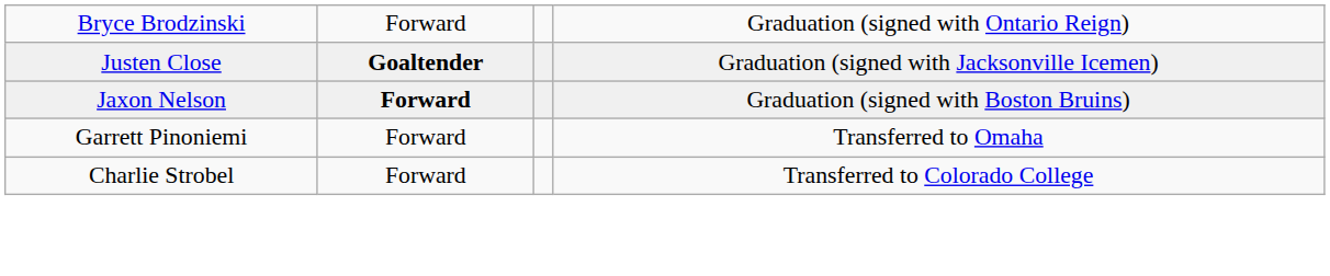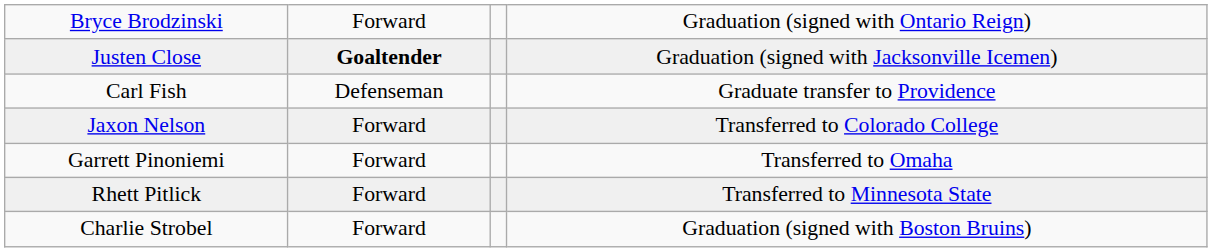 <table class="wikitable" width="70%">
 <tr align="center" bgcolor="">
 <td><a href='#'>Bryce Brodzinski</a></td>
 <td>Forward</td>
 <td></td>
 <td>Graduation (signed with <a href='#'>Ontario Reign</a>)</td>
 </tr>
 <tr align="center" bgcolor="f0f0f0">
 <td><a href='#'>Justen Close</a></td>
 <td><strong>Goaltender</strong></td>
 <td></td>
 <td>Graduation (signed with <a href='#'>Jacksonville Icemen</a>)</td>
 </tr>
+<tr align="center" bgcolor="">
+<td>Carl Fish</td>
+<td>Defenseman</td>
+<td></td>
+<td>Graduate transfer to <a href='#'>Providence</a></td>
+</tr>
 <tr align="center" bgcolor="f0f0f0">
 <td><a href='#'>Jaxon Nelson</a></td>
-<td><strong>Forward</strong></td>
+<td>Forward</td>
 <td></td>
-<td>Graduation (signed with <a href='#'>Boston Bruins</a>)</td>
+<td>Transferred to <a href='#'>Colorado College</a></td>
 </tr>
 <tr align="center" bgcolor="">
 <td>Garrett Pinoniemi</td>
 <td>Forward</td>
 <td></td>
 <td>Transferred to <a href='#'>Omaha</a></td>
 </tr>
+<tr align="center" bgcolor="f0f0f0">
+<td>Rhett Pitlick</td>
+<td>Forward</td>
+<td></td>
+<td>Transferred to <a href='#'>Minnesota State</a></td>
+</tr>
 <tr align="center" bgcolor="">
 <td>Charlie Strobel</td>
 <td>Forward</td>
 <td></td>
-<td>Transferred to <a href='#'>Colorado College</a></td>
+<td>Graduation (signed with <a href='#'>Boston Bruins</a>)</td>
 </tr>
 </table>
